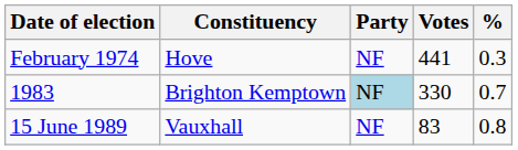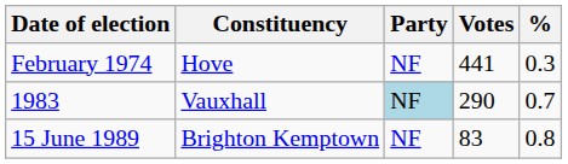 <table class="wikitable">
 <tr>
 <th>Date of election</th>
 <th>Constituency</th>
 <th>Party</th>
 <th>Votes</th>
 <th>%</th>
 </tr>
 <tr>
 <td><a href='#'>February 1974</a></td>
 <td><a href='#'>Hove</a></td>
 <td><a href='#'>NF</a></td>
 <td>441</td>
 <td>0.3</td>
 </tr>
 <tr>
 <td><a href='#'>1983</a></td>
-<td><a href='#'>Brighton Kemptown</a></td>
+<td><a href='#'>Vauxhall</a></td>
 <td style="background: lightblue;">NF</td>
-<td>330</td>
+<td>290</td>
 <td>0.7</td>
 </tr>
 <tr>
 <td><a href='#'>15 June 1989</a></td>
-<td><a href='#'>Vauxhall</a></td>
+<td><a href='#'>Brighton Kemptown</a></td>
 <td><a href='#'>NF</a></td>
 <td>83</td>
 <td>0.8</td>
 </tr>
 </table>
